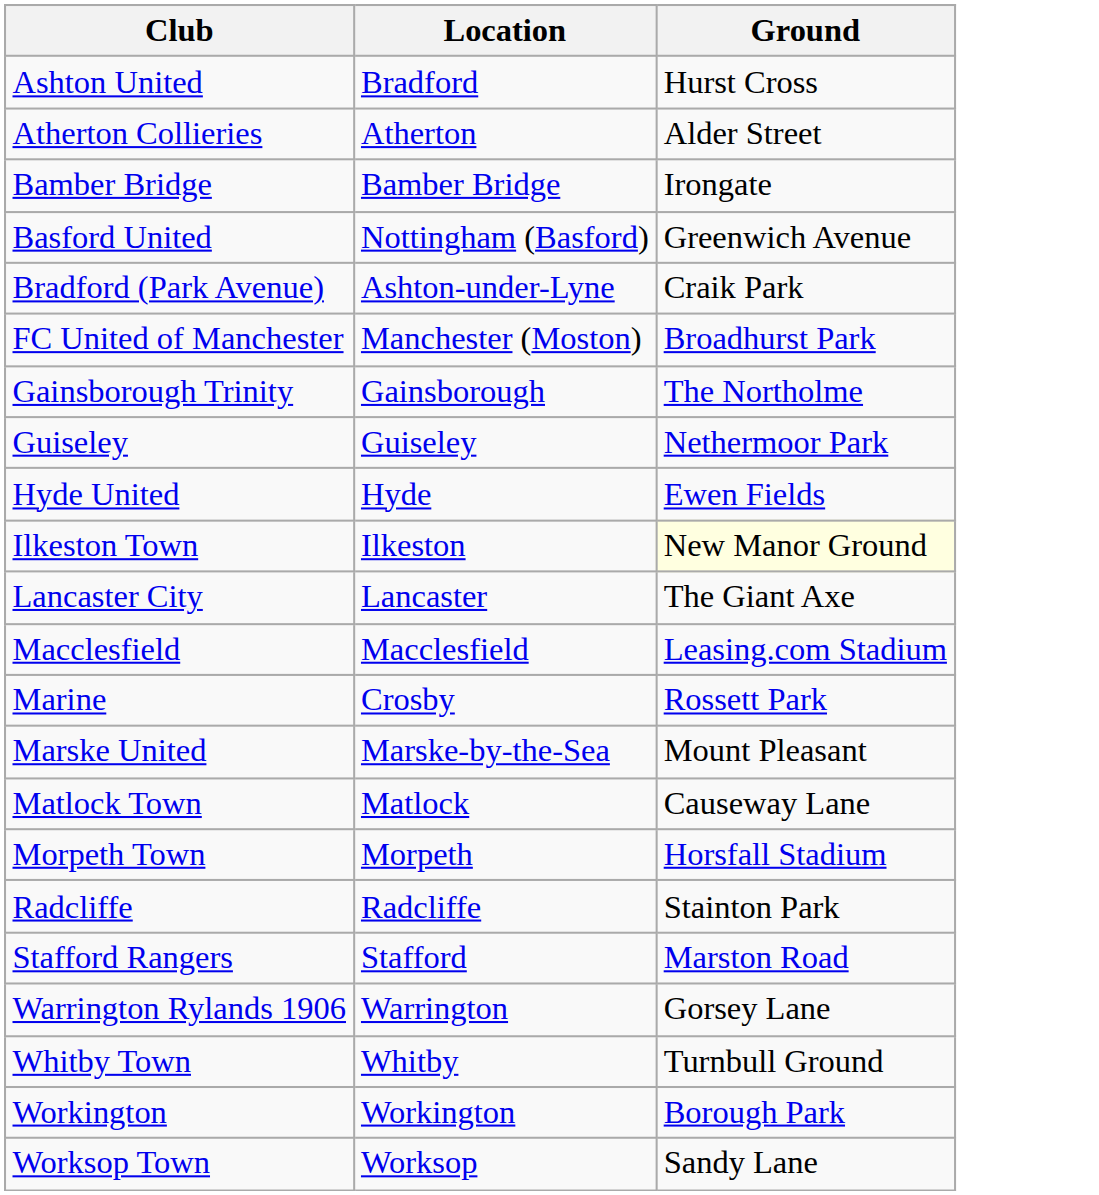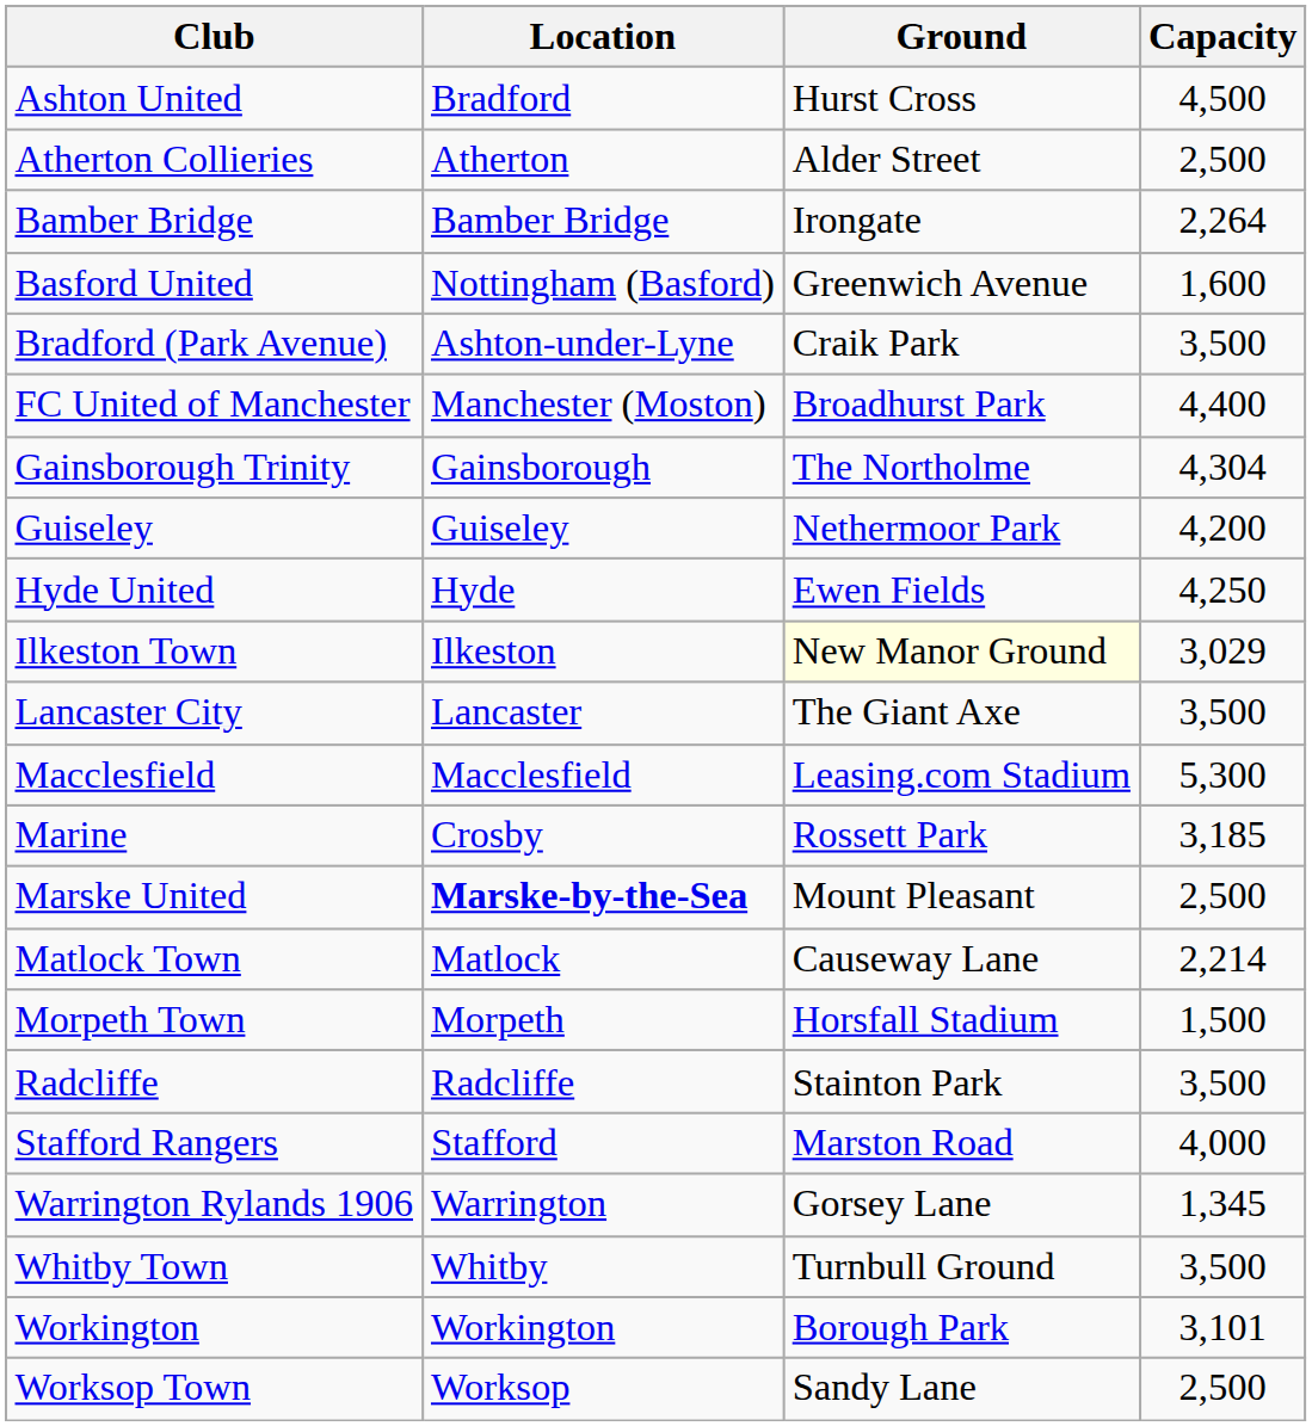 <table class="wikitable sortable">
 <tr>
 <th>Club</th>
 <th>Location</th>
 <th>Ground</th>
+<th>Capacity</th>
 </tr>
 <tr>
 <td><a href='#'>Ashton United</a></td>
 <td><a href='#'>Bradford</a></td>
 <td>Hurst Cross</td>
+<td align="center">4,500</td>
 </tr>
 <tr>
 <td><a href='#'>Atherton Collieries</a></td>
 <td><a href='#'>Atherton</a></td>
 <td>Alder Street</td>
+<td align="center">2,500</td>
 </tr>
 <tr>
 <td><a href='#'>Bamber Bridge</a></td>
 <td><a href='#'>Bamber Bridge</a></td>
 <td>Irongate</td>
+<td align="center">2,264</td>
 </tr>
 <tr>
 <td><a href='#'>Basford United</a></td>
 <td><a href='#'>Nottingham</a> (<a href='#'>Basford</a>)</td>
 <td>Greenwich Avenue</td>
+<td align="center">1,600</td>
 </tr>
 <tr>
 <td><a href='#'>Bradford (Park Avenue)</a></td>
 <td><a href='#'>Ashton-under-Lyne</a></td>
 <td>Craik Park</td>
+<td align="center">3,500</td>
 </tr>
 <tr>
 <td><a href='#'>FC United of Manchester</a></td>
 <td><a href='#'>Manchester</a> (<a href='#'>Moston</a>)</td>
 <td><a href='#'>Broadhurst Park</a></td>
+<td align="center">4,400</td>
 </tr>
 <tr>
 <td><a href='#'>Gainsborough Trinity</a></td>
 <td><a href='#'>Gainsborough</a></td>
 <td><a href='#'>The Northolme</a></td>
+<td align="center">4,304</td>
 </tr>
 <tr>
 <td><a href='#'>Guiseley</a></td>
 <td><a href='#'>Guiseley</a></td>
 <td><a href='#'>Nethermoor Park</a></td>
+<td align="center">4,200</td>
 </tr>
 <tr>
 <td><a href='#'>Hyde United</a></td>
 <td><a href='#'>Hyde</a></td>
 <td><a href='#'>Ewen Fields</a></td>
+<td align="center">4,250</td>
 </tr>
 <tr>
 <td><a href='#'>Ilkeston Town</a></td>
 <td><a href='#'>Ilkeston</a></td>
 <td style="background: lightyellow;">New Manor Ground</td>
+<td align="center">3,029</td>
 </tr>
 <tr>
 <td><a href='#'>Lancaster City</a></td>
 <td><a href='#'>Lancaster</a></td>
 <td>The Giant Axe</td>
+<td align="center">3,500</td>
 </tr>
 <tr>
 <td><a href='#'>Macclesfield</a></td>
 <td><a href='#'>Macclesfield</a></td>
 <td><a href='#'>Leasing.com Stadium</a></td>
+<td align="center">5,300</td>
 </tr>
 <tr>
 <td><a href='#'>Marine</a></td>
 <td><a href='#'>Crosby</a></td>
 <td><a href='#'>Rossett Park</a></td>
+<td align="center">3,185</td>
 </tr>
 <tr>
 <td><a href='#'>Marske United</a></td>
-<td><a href='#'>Marske-by-the-Sea</a></td>
+<td><strong><a href='#'>Marske-by-the-Sea</a></strong></td>
 <td>Mount Pleasant</td>
+<td align="center">2,500</td>
 </tr>
 <tr>
 <td><a href='#'>Matlock Town</a></td>
 <td><a href='#'>Matlock</a></td>
 <td>Causeway Lane</td>
+<td align="center">2,214</td>
 </tr>
 <tr>
 <td><a href='#'>Morpeth Town</a></td>
 <td><a href='#'>Morpeth</a></td>
 <td><a href='#'>Horsfall Stadium</a></td>
+<td align="center">1,500</td>
 </tr>
 <tr>
 <td><a href='#'>Radcliffe</a></td>
 <td><a href='#'>Radcliffe</a></td>
 <td>Stainton Park</td>
+<td align="center">3,500</td>
 </tr>
 <tr>
 <td><a href='#'>Stafford Rangers</a></td>
 <td><a href='#'>Stafford</a></td>
 <td><a href='#'>Marston Road</a></td>
+<td align="center">4,000</td>
 </tr>
 <tr>
 <td><a href='#'>Warrington Rylands 1906</a></td>
 <td><a href='#'>Warrington</a></td>
 <td>Gorsey Lane</td>
+<td align="center">1,345</td>
 </tr>
 <tr>
 <td><a href='#'>Whitby Town</a></td>
 <td><a href='#'>Whitby</a></td>
 <td>Turnbull Ground</td>
+<td align="center">3,500</td>
 </tr>
 <tr>
 <td><a href='#'>Workington</a></td>
 <td><a href='#'>Workington</a></td>
 <td><a href='#'>Borough Park</a></td>
+<td align="center">3,101</td>
 </tr>
 <tr>
 <td><a href='#'>Worksop Town</a></td>
 <td><a href='#'>Worksop</a></td>
 <td>Sandy Lane</td>
+<td align="center">2,500</td>
 </tr>
 </table>
